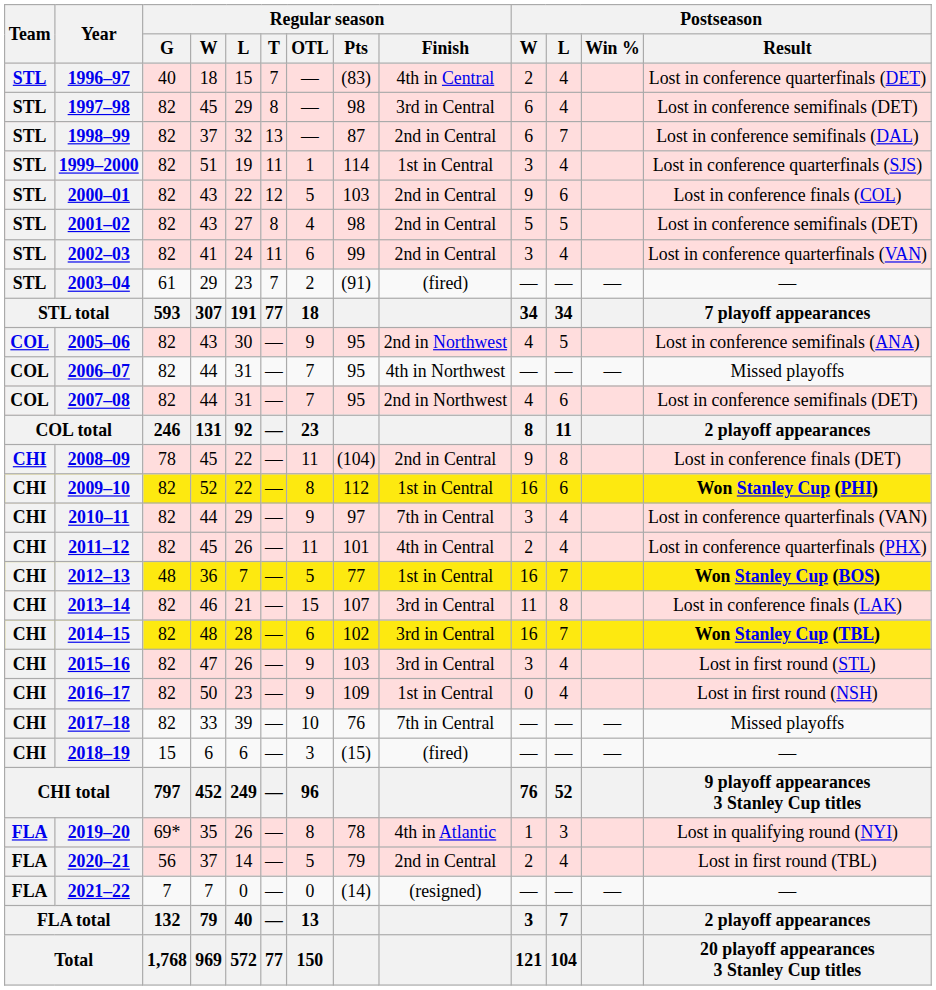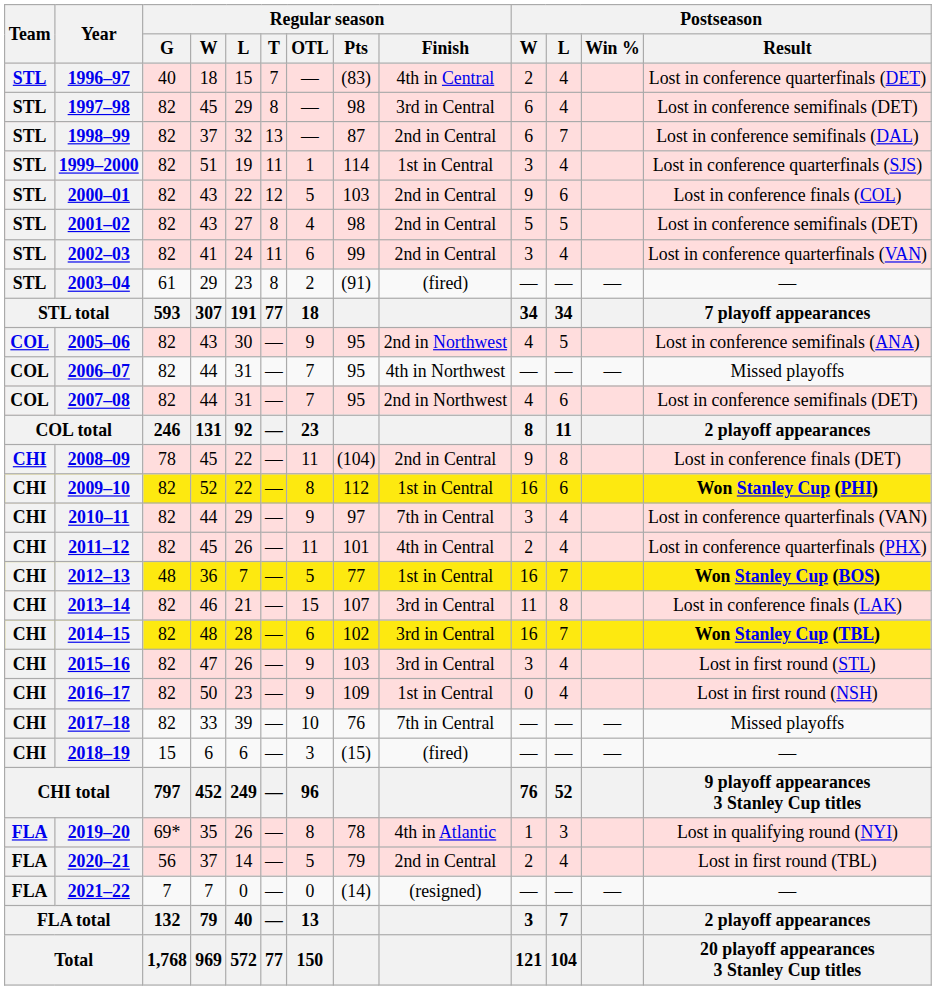 <table class="wikitable" style="font-size: 95%; text-align:center;">
 <tr>
 <th rowspan="2">Team</th>
 <th rowspan="2">Year</th>
 <th colspan="7">Regular season</th>
 <th colspan="4">Postseason</th>
 </tr>
 <tr>
 <th>G</th>
 <th>W</th>
 <th>L</th>
 <th>T</th>
 <th>OTL</th>
 <th>Pts</th>
 <th>Finish</th>
 <th>W</th>
 <th>L</th>
 <th>Win %</th>
 <th>Result</th>
 </tr>
 <tr style="background:#fdd;">
 <th><a href='#'>STL</a></th>
 <th><a href='#'>1996–97</a></th>
 <td>40</td>
 <td>18</td>
 <td>15</td>
 <td>7</td>
 <td>—</td>
 <td>(83)</td>
 <td>4th in <a href='#'>Central</a></td>
 <td>2</td>
 <td>4</td>
 <td></td>
 <td>Lost in conference quarterfinals (<a href='#'>DET</a>)</td>
 </tr>
 <tr style="background:#fdd;">
 <th>STL</th>
 <th><a href='#'>1997–98</a></th>
 <td>82</td>
 <td>45</td>
 <td>29</td>
 <td>8</td>
 <td>—</td>
 <td>98</td>
 <td>3rd in Central</td>
 <td>6</td>
 <td>4</td>
 <td></td>
 <td>Lost in conference semifinals (DET)</td>
 </tr>
 <tr style="background:#fdd;">
 <th>STL</th>
 <th><a href='#'>1998–99</a></th>
 <td>82</td>
 <td>37</td>
 <td>32</td>
 <td>13</td>
 <td>—</td>
 <td>87</td>
 <td>2nd in Central</td>
 <td>6</td>
 <td>7</td>
 <td></td>
 <td>Lost in conference semifinals (<a href='#'>DAL</a>)</td>
 </tr>
 <tr style="background:#fdd;">
 <th>STL</th>
 <th><a href='#'>1999–2000</a></th>
 <td>82</td>
 <td>51</td>
 <td>19</td>
 <td>11</td>
 <td>1</td>
 <td>114</td>
 <td>1st in Central</td>
 <td>3</td>
 <td>4</td>
 <td></td>
 <td>Lost in conference quarterfinals (<a href='#'>SJS</a>)</td>
 </tr>
 <tr style="background:#fdd;">
 <th>STL</th>
 <th><a href='#'>2000–01</a></th>
 <td>82</td>
 <td>43</td>
 <td>22</td>
 <td>12</td>
 <td>5</td>
 <td>103</td>
 <td>2nd in Central</td>
 <td>9</td>
 <td>6</td>
 <td></td>
 <td>Lost in conference finals (<a href='#'>COL</a>)</td>
 </tr>
 <tr style="background:#fdd;">
 <th>STL</th>
 <th><a href='#'>2001–02</a></th>
 <td>82</td>
 <td>43</td>
 <td>27</td>
 <td>8</td>
 <td>4</td>
 <td>98</td>
 <td>2nd in Central</td>
 <td>5</td>
 <td>5</td>
 <td></td>
 <td>Lost in conference semifinals (DET)</td>
 </tr>
 <tr style="background:#fdd;">
 <th>STL</th>
 <th><a href='#'>2002–03</a></th>
 <td>82</td>
 <td>41</td>
 <td>24</td>
 <td>11</td>
 <td>6</td>
 <td>99</td>
 <td>2nd in Central</td>
 <td>3</td>
 <td>4</td>
 <td></td>
 <td>Lost in conference quarterfinals (<a href='#'>VAN</a>)</td>
 </tr>
 <tr>
 <th>STL</th>
 <th><a href='#'>2003–04</a></th>
 <td>61</td>
 <td>29</td>
 <td>23</td>
-<td>7</td>
+<td>8</td>
 <td>2</td>
 <td>(91)</td>
 <td>(fired)</td>
 <td>—</td>
 <td>—</td>
 <td>—</td>
 <td>—</td>
 </tr>
 <tr>
 <th colspan="2">STL total</th>
 <th>593</th>
 <th>307</th>
 <th>191</th>
 <th>77</th>
 <th>18</th>
 <th> </th>
 <th> </th>
 <th>34</th>
 <th>34</th>
 <th></th>
 <th>7 playoff appearances</th>
 </tr>
 <tr style="background:#fdd;">
 <th><a href='#'>COL</a></th>
 <th><a href='#'>2005–06</a></th>
 <td>82</td>
 <td>43</td>
 <td>30</td>
 <td>—</td>
 <td>9</td>
 <td>95</td>
 <td>2nd in <a href='#'>Northwest</a></td>
 <td>4</td>
 <td>5</td>
 <td></td>
 <td>Lost in conference semifinals (<a href='#'>ANA</a>)</td>
 </tr>
 <tr>
 <th>COL</th>
 <th><a href='#'>2006–07</a></th>
 <td>82</td>
 <td>44</td>
 <td>31</td>
 <td>—</td>
 <td>7</td>
 <td>95</td>
 <td>4th in Northwest</td>
 <td>—</td>
 <td>—</td>
 <td>—</td>
 <td>Missed playoffs</td>
 </tr>
 <tr style="background:#fdd;">
 <th>COL</th>
 <th><a href='#'>2007–08</a></th>
 <td>82</td>
 <td>44</td>
 <td>31</td>
 <td>—</td>
 <td>7</td>
 <td>95</td>
 <td>2nd in Northwest</td>
 <td>4</td>
 <td>6</td>
 <td></td>
 <td>Lost in conference semifinals (DET)</td>
 </tr>
 <tr>
 <th colspan="2">COL total</th>
 <th>246</th>
 <th>131</th>
 <th>92</th>
 <th>—</th>
 <th>23</th>
 <th> </th>
 <th> </th>
 <th>8</th>
 <th>11</th>
 <th></th>
 <th>2 playoff appearances</th>
 </tr>
 <tr style="background:#fdd;">
 <th><a href='#'>CHI</a></th>
 <th><a href='#'>2008–09</a></th>
 <td>78</td>
 <td>45</td>
 <td>22</td>
 <td>—</td>
 <td>11</td>
 <td>(104)</td>
 <td>2nd in Central</td>
 <td>9</td>
 <td>8</td>
 <td></td>
 <td>Lost in conference finals (DET)</td>
 </tr>
 <tr style="background:#FDE910;">
 <th>CHI</th>
 <th><a href='#'>2009–10</a></th>
 <td>82</td>
 <td>52</td>
 <td>22</td>
 <td>—</td>
 <td>8</td>
 <td>112</td>
 <td>1st in Central</td>
 <td>16</td>
 <td>6</td>
 <td></td>
 <td><strong>Won <a href='#'>Stanley Cup</a> (<a href='#'>PHI</a>)</strong></td>
 </tr>
 <tr style="background:#fdd;">
 <th>CHI</th>
 <th><a href='#'>2010–11</a></th>
 <td>82</td>
 <td>44</td>
 <td>29</td>
 <td>—</td>
 <td>9</td>
 <td>97</td>
 <td>7th in Central</td>
 <td>3</td>
 <td>4</td>
 <td></td>
 <td>Lost in conference quarterfinals (VAN)</td>
 </tr>
 <tr style="background:#fdd;">
 <th>CHI</th>
 <th><a href='#'>2011–12</a></th>
 <td>82</td>
 <td>45</td>
 <td>26</td>
 <td>—</td>
 <td>11</td>
 <td>101</td>
 <td>4th in Central</td>
 <td>2</td>
 <td>4</td>
 <td></td>
 <td>Lost in conference quarterfinals (<a href='#'>PHX</a>)</td>
 </tr>
 <tr style="background:#FDE910;">
 <th>CHI</th>
 <th><a href='#'>2012–13</a></th>
 <td>48</td>
 <td>36</td>
 <td>7</td>
 <td>—</td>
 <td>5</td>
 <td>77</td>
 <td>1st in Central</td>
 <td>16</td>
 <td>7</td>
 <td></td>
 <td><strong>Won <a href='#'>Stanley Cup</a> (<a href='#'>BOS</a>)</strong></td>
 </tr>
 <tr style="background:#fdd;">
 <th>CHI</th>
 <th><a href='#'>2013–14</a></th>
 <td>82</td>
 <td>46</td>
 <td>21</td>
 <td>—</td>
 <td>15</td>
 <td>107</td>
 <td>3rd in Central</td>
 <td>11</td>
 <td>8</td>
 <td></td>
 <td>Lost in conference finals (<a href='#'>LAK</a>)</td>
 </tr>
 <tr style="background:#FDE910;">
 <th>CHI</th>
 <th><a href='#'>2014–15</a></th>
 <td>82</td>
 <td>48</td>
 <td>28</td>
 <td>—</td>
 <td>6</td>
 <td>102</td>
 <td>3rd in Central</td>
 <td>16</td>
 <td>7</td>
 <td></td>
 <td><strong>Won <a href='#'>Stanley Cup</a> (<a href='#'>TBL</a>)</strong></td>
 </tr>
 <tr style="background:#fdd;">
 <th>CHI</th>
 <th><a href='#'>2015–16</a></th>
 <td>82</td>
 <td>47</td>
 <td>26</td>
 <td>—</td>
 <td>9</td>
 <td>103</td>
 <td>3rd in Central</td>
 <td>3</td>
 <td>4</td>
 <td></td>
 <td>Lost in first round (<a href='#'>STL</a>)</td>
 </tr>
 <tr style="background:#fdd;">
 <th>CHI</th>
 <th><a href='#'>2016–17</a></th>
 <td>82</td>
 <td>50</td>
 <td>23</td>
 <td>—</td>
 <td>9</td>
 <td>109</td>
 <td>1st in Central</td>
 <td>0</td>
 <td>4</td>
 <td></td>
 <td>Lost in first round (<a href='#'>NSH</a>)</td>
 </tr>
 <tr>
 <th>CHI</th>
 <th><a href='#'>2017–18</a></th>
 <td>82</td>
 <td>33</td>
 <td>39</td>
 <td>—</td>
 <td>10</td>
 <td>76</td>
 <td>7th in Central</td>
 <td>—</td>
 <td>—</td>
 <td>—</td>
 <td>Missed playoffs</td>
 </tr>
 <tr>
 <th>CHI</th>
 <th><a href='#'>2018–19</a></th>
 <td>15</td>
 <td>6</td>
 <td>6</td>
 <td>—</td>
 <td>3</td>
 <td>(15)</td>
 <td>(fired)</td>
 <td>—</td>
 <td>—</td>
 <td>—</td>
 <td>—</td>
 </tr>
 <tr>
 <th colspan="2">CHI total</th>
 <th>797</th>
 <th>452</th>
 <th>249</th>
 <th>—</th>
 <th>96</th>
 <th> </th>
 <th> </th>
 <th>76</th>
 <th>52</th>
 <th></th>
 <th>9 playoff appearances<br>3 Stanley Cup titles</th>
 </tr>
 <tr style="background:#fdd;">
 <th><a href='#'>FLA</a></th>
 <th><a href='#'>2019–20</a></th>
 <td>69*</td>
 <td>35</td>
 <td>26</td>
 <td>—</td>
 <td>8</td>
 <td>78</td>
 <td>4th in <a href='#'>Atlantic</a></td>
 <td>1</td>
 <td>3</td>
 <td></td>
 <td>Lost in qualifying round (<a href='#'>NYI</a>)</td>
 </tr>
 <tr style="background:#fdd;">
 <th>FLA</th>
 <th><a href='#'>2020–21</a></th>
 <td>56</td>
 <td>37</td>
 <td>14</td>
 <td>—</td>
 <td>5</td>
 <td>79</td>
 <td>2nd in Central</td>
 <td>2</td>
 <td>4</td>
 <td></td>
 <td>Lost in first round (TBL)</td>
 </tr>
 <tr>
 <th>FLA</th>
 <th><a href='#'>2021–22</a></th>
 <td>7</td>
 <td>7</td>
 <td>0</td>
 <td>—</td>
 <td>0</td>
 <td>(14)</td>
 <td>(resigned)</td>
 <td>—</td>
 <td>—</td>
 <td>—</td>
 <td>—</td>
 </tr>
 <tr>
 <th colspan="2">FLA total</th>
 <th>132</th>
 <th>79</th>
 <th>40</th>
 <th>—</th>
 <th>13</th>
 <th> </th>
 <th> </th>
 <th>3</th>
 <th>7</th>
 <th></th>
 <th>2 playoff appearances</th>
 </tr>
 <tr>
 <th colspan=2>Total</th>
 <th>1,768</th>
 <th>969</th>
 <th>572</th>
 <th>77</th>
 <th>150</th>
 <th> </th>
 <th> </th>
 <th>121</th>
 <th>104</th>
 <th></th>
 <th>20 playoff appearances<br>3 Stanley Cup titles</th>
 </tr>
 </table>
